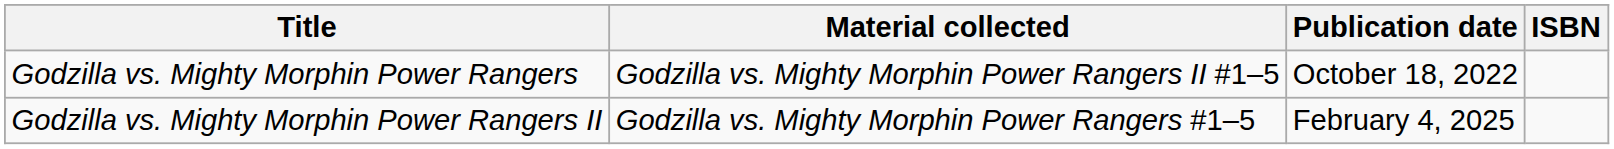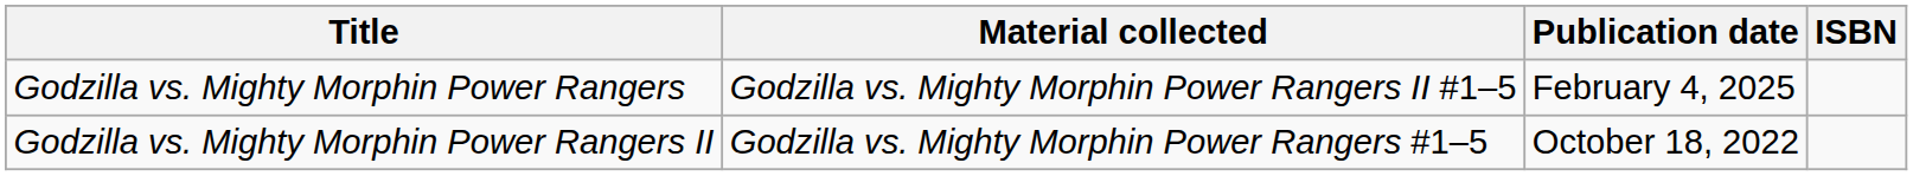 <table class="wikitable">
 <tr>
 <th>Title</th>
 <th>Material collected</th>
 <th>Publication date</th>
 <th>ISBN</th>
 </tr>
 <tr>
 <td><em>Godzilla vs. Mighty Morphin Power Rangers</em></td>
 <td><em>Godzilla vs. Mighty Morphin Power Rangers II</em> #1–5</td>
-<td>October 18, 2022</td>
+<td>February 4, 2025</td>
 <td></td>
 </tr>
 <tr>
 <td><em>Godzilla vs. Mighty Morphin Power Rangers II</em></td>
 <td><em>Godzilla vs. Mighty Morphin Power Rangers</em> #1–5</td>
-<td>February 4, 2025</td>
+<td>October 18, 2022</td>
 <td></td>
 </tr>
 </table>
